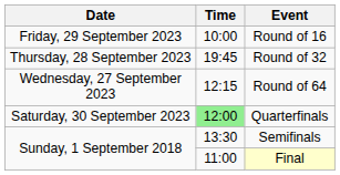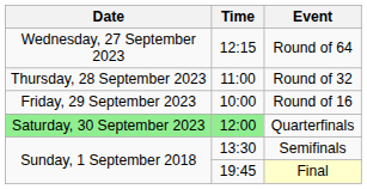 <table class = "wikitable" style="text-align:center;">
 <tr>
 <th width=220>Date</th>
 <th width=50>Time</th>
 <th width=100>Event</th>
 </tr>
 <tr>
+<td>Wednesday, 27 September 2023</td>
+<td>12:15</td>
+<td>Round of 64</td>
+</tr>
+<tr>
+<td>Thursday, 28 September 2023</td>
+<td>11:00</td>
+<td>Round of 32</td>
+</tr>
+<tr>
 <td>Friday, 29 September 2023</td>
 <td>10:00</td>
 <td>Round of 16</td>
 </tr>
 <tr>
-<td>Thursday, 28 September 2023</td>
-<td>19:45</td>
-<td>Round of 32</td>
-</tr>
-<tr>
-<td>Wednesday, 27 September 2023</td>
-<td>12:15</td>
-<td>Round of 64</td>
-</tr>
-<tr>
-<td>Saturday, 30 September 2023</td>
+<td style="background: lightgreen;">Saturday, 30 September 2023</td>
 <td style="background: lightgreen;">12:00</td>
 <td>Quarterfinals</td>
 </tr>
 <tr>
 <td rowspan=2>Sunday, 1 September 2018</td>
 <td>13:30</td>
 <td>Semifinals</td>
 </tr>
 <tr>
-<td>11:00</td>
+<td>19:45</td>
 <td bgcolor=ffffcc>Final</td>
 </tr>
 </table>
